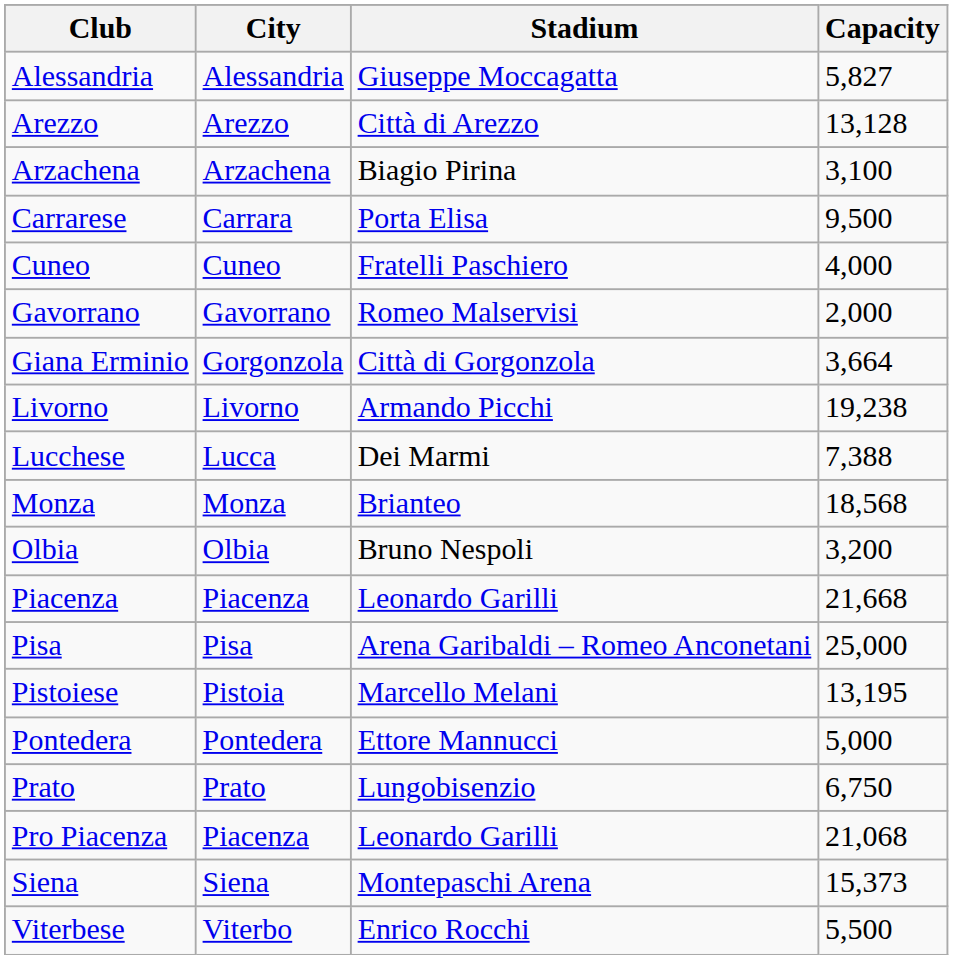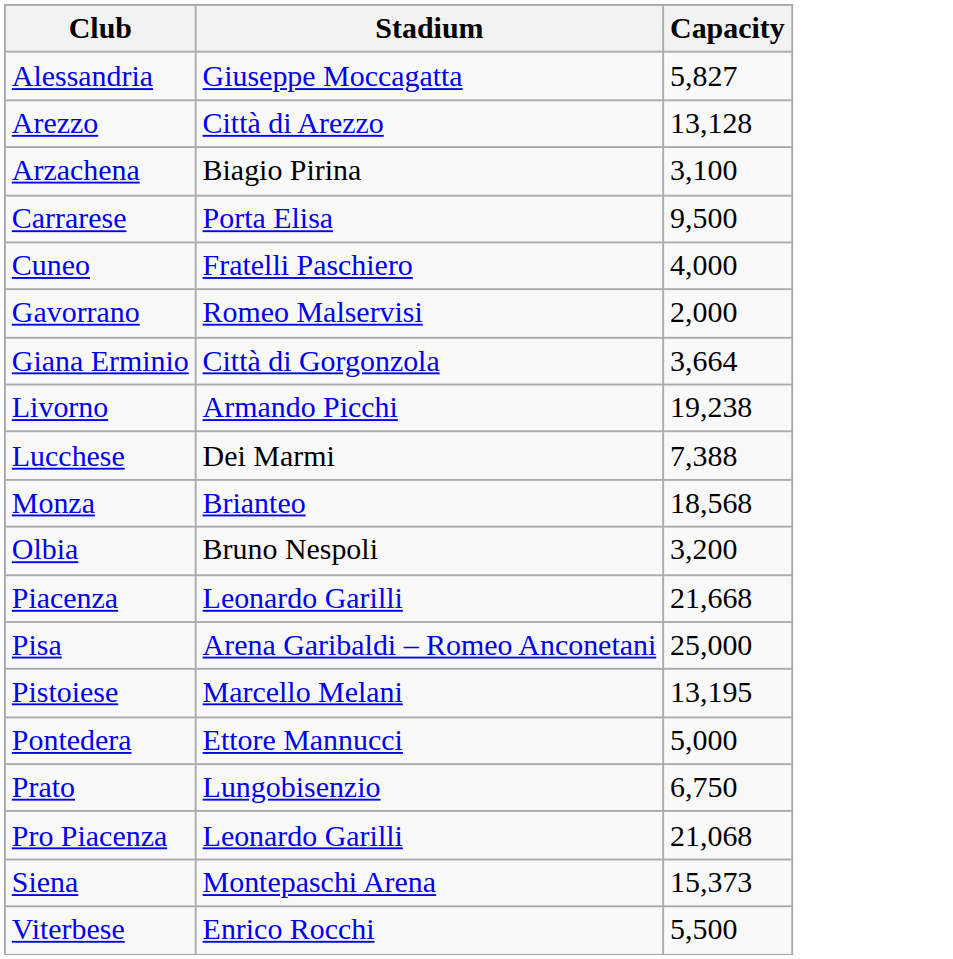 <table class="wikitable sortable">
 <tr>
 <th>Club</th>
-<th>City</th>
 <th>Stadium</th>
 <th>Capacity</th>
 </tr>
 <tr>
-<td><a href='#'>Alessandria</a></td>
 <td><a href='#'>Alessandria</a></td>
 <td><a href='#'>Giuseppe Moccagatta</a></td>
 <td>5,827</td>
 </tr>
 <tr>
 <td><a href='#'>Arezzo</a></td>
-<td><a href='#'>Arezzo</a></td>
 <td><a href='#'>Città di Arezzo</a></td>
 <td>13,128</td>
 </tr>
 <tr>
-<td><a href='#'>Arzachena</a></td>
 <td><a href='#'>Arzachena</a></td>
 <td>Biagio Pirina</td>
 <td>3,100</td>
 </tr>
 <tr>
 <td><a href='#'>Carrarese</a></td>
-<td><a href='#'>Carrara</a></td>
 <td><a href='#'>Porta Elisa</a></td>
 <td>9,500</td>
 </tr>
 <tr>
-<td><a href='#'>Cuneo</a></td>
 <td><a href='#'>Cuneo</a></td>
 <td><a href='#'>Fratelli Paschiero</a></td>
 <td>4,000</td>
 </tr>
 <tr>
 <td><a href='#'>Gavorrano</a></td>
-<td><a href='#'>Gavorrano</a></td>
 <td><a href='#'>Romeo Malservisi</a></td>
 <td>2,000</td>
 </tr>
 <tr>
 <td><a href='#'>Giana Erminio</a></td>
-<td><a href='#'>Gorgonzola</a></td>
 <td><a href='#'>Città di Gorgonzola</a></td>
 <td>3,664</td>
 </tr>
 <tr>
-<td><a href='#'>Livorno</a></td>
 <td><a href='#'>Livorno</a></td>
 <td><a href='#'>Armando Picchi</a></td>
 <td>19,238</td>
 </tr>
 <tr>
 <td><a href='#'>Lucchese</a></td>
-<td><a href='#'>Lucca</a></td>
 <td>Dei Marmi</td>
 <td>7,388</td>
 </tr>
 <tr>
-<td><a href='#'>Monza</a></td>
 <td><a href='#'>Monza</a></td>
 <td><a href='#'>Brianteo</a></td>
 <td>18,568</td>
 </tr>
 <tr>
 <td><a href='#'>Olbia</a></td>
-<td><a href='#'>Olbia</a></td>
 <td>Bruno Nespoli</td>
 <td>3,200</td>
 </tr>
 <tr>
-<td><a href='#'>Piacenza</a></td>
 <td><a href='#'>Piacenza</a></td>
 <td><a href='#'>Leonardo Garilli</a></td>
 <td>21,668</td>
 </tr>
 <tr>
 <td><a href='#'>Pisa</a></td>
-<td><a href='#'>Pisa</a></td>
 <td><a href='#'>Arena Garibaldi – Romeo Anconetani</a></td>
 <td>25,000</td>
 </tr>
 <tr>
 <td><a href='#'>Pistoiese</a></td>
-<td><a href='#'>Pistoia</a></td>
 <td><a href='#'>Marcello Melani</a></td>
 <td>13,195</td>
 </tr>
 <tr>
-<td><a href='#'>Pontedera</a></td>
 <td><a href='#'>Pontedera</a></td>
 <td><a href='#'>Ettore Mannucci</a></td>
 <td>5,000</td>
 </tr>
 <tr>
 <td><a href='#'>Prato</a></td>
-<td><a href='#'>Prato</a></td>
 <td><a href='#'>Lungobisenzio</a></td>
 <td>6,750</td>
 </tr>
 <tr>
 <td><a href='#'>Pro Piacenza</a></td>
-<td><a href='#'>Piacenza</a></td>
 <td><a href='#'>Leonardo Garilli</a></td>
 <td>21,068</td>
 </tr>
 <tr>
-<td><a href='#'>Siena</a></td>
 <td><a href='#'>Siena</a></td>
 <td><a href='#'>Montepaschi Arena</a></td>
 <td>15,373</td>
 </tr>
 <tr>
 <td><a href='#'>Viterbese</a></td>
-<td><a href='#'>Viterbo</a></td>
 <td><a href='#'>Enrico Rocchi</a></td>
 <td>5,500</td>
 </tr>
 </table>
